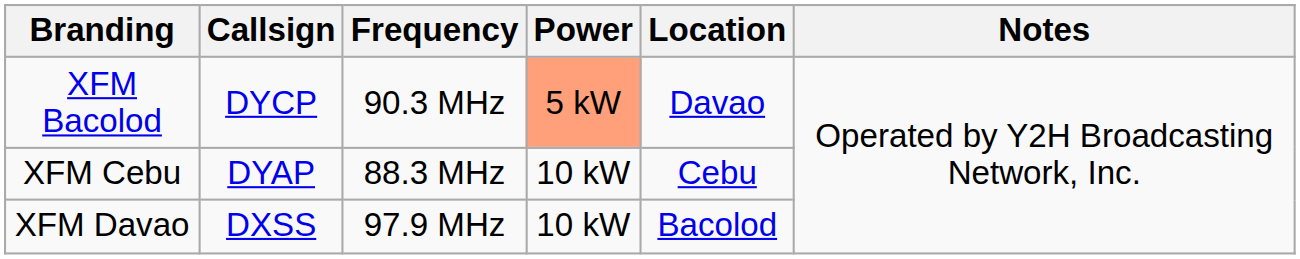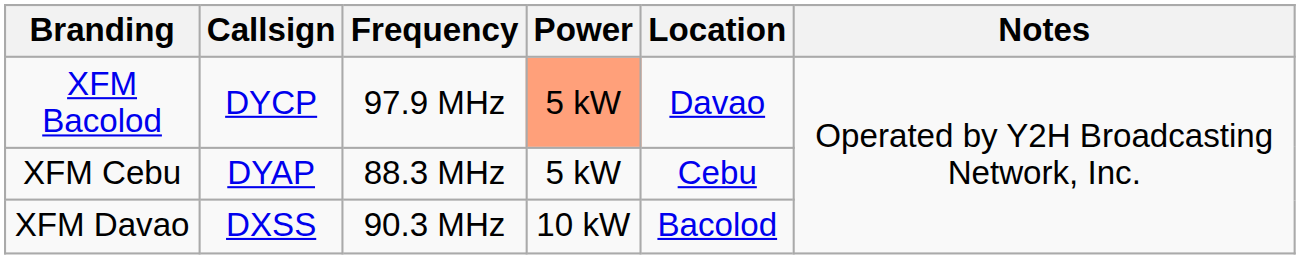 <table class="wikitable" style="width:100%; text-align:center;">
 <tr>
 <th>Branding</th>
 <th>Callsign</th>
 <th>Frequency</th>
 <th>Power</th>
 <th>Location</th>
 <th>Notes</th>
 </tr>
 <tr>
 <td><a href='#'>XFM Bacolod</a></td>
 <td><a href='#'>DYCP</a></td>
-<td>90.3 MHz</td>
+<td>97.9 MHz</td>
 <td style="background: lightsalmon;">5 kW</td>
 <td><a href='#'>Davao</a></td>
 <td rowspan="3">Operated by Y2H Broadcasting Network, Inc.</td>
 </tr>
 <tr>
 <td>XFM Cebu</td>
 <td><a href='#'>DYAP</a></td>
 <td>88.3 MHz</td>
-<td>10 kW</td>
+<td>5 kW</td>
 <td><a href='#'>Cebu</a></td>
 </tr>
 <tr>
 <td>XFM Davao</td>
 <td><a href='#'>DXSS</a></td>
-<td>97.9 MHz</td>
+<td>90.3 MHz</td>
 <td>10 kW</td>
 <td><a href='#'>Bacolod</a></td>
 </tr>
 </table>
